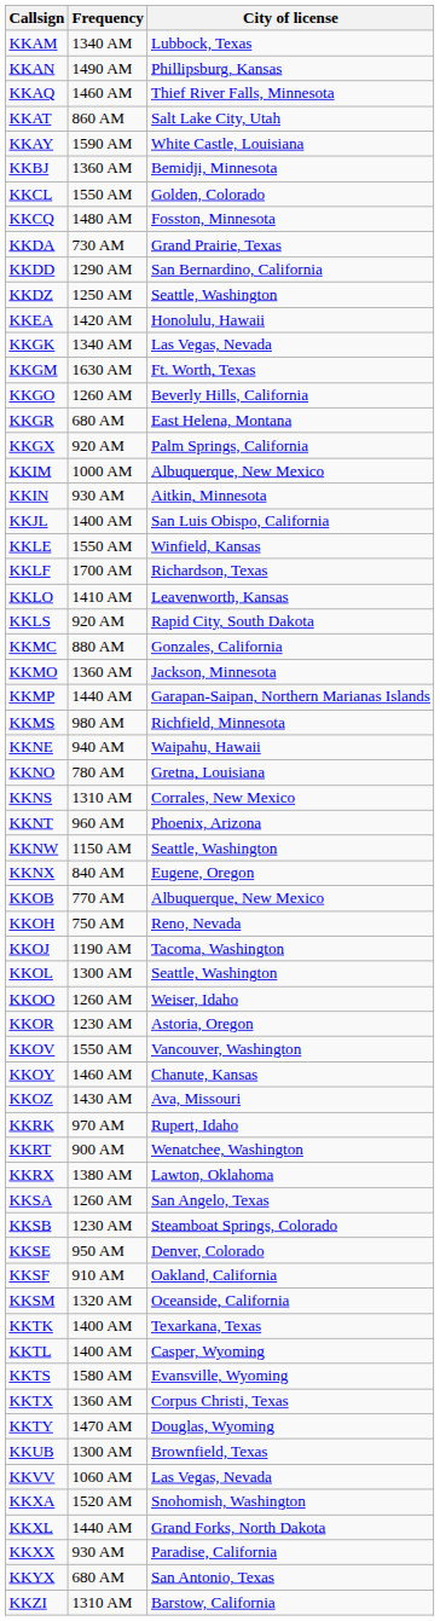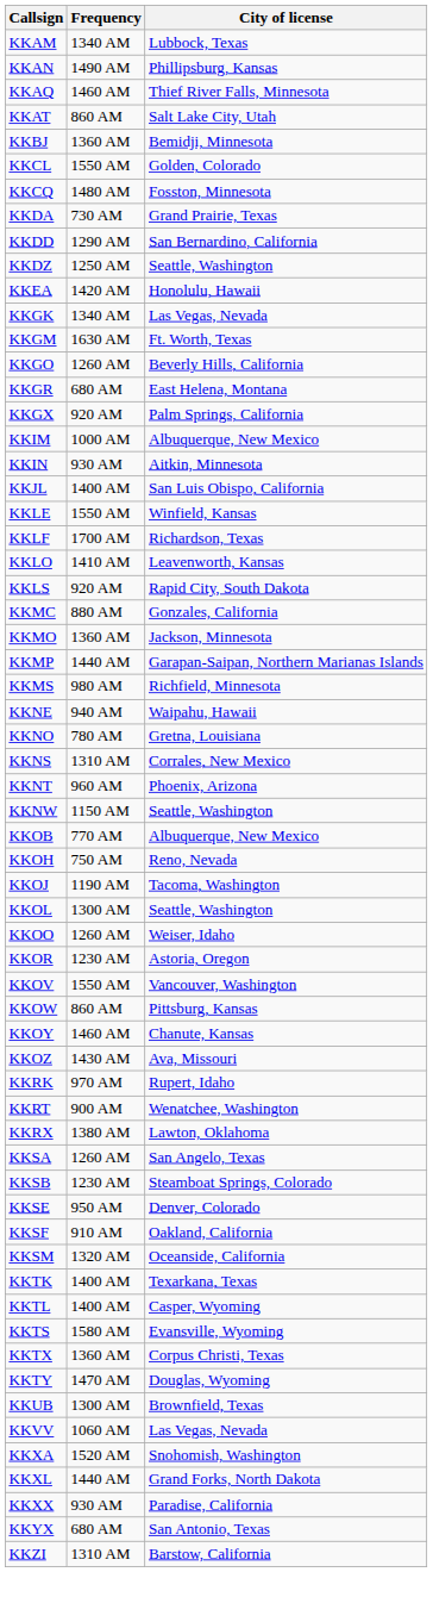 <table class="wikitable sortable">
 <tr>
 <th>Callsign</th>
 <th>Frequency</th>
 <th>City of license</th>
 </tr>
 <tr>
 <td><a href='#'>KKAM</a></td>
 <td>1340 AM</td>
 <td><a href='#'>Lubbock, Texas</a></td>
 </tr>
 <tr>
 <td><a href='#'>KKAN</a></td>
 <td>1490 AM</td>
 <td><a href='#'>Phillipsburg, Kansas</a></td>
 </tr>
 <tr>
 <td><a href='#'>KKAQ</a></td>
 <td>1460 AM</td>
 <td><a href='#'>Thief River Falls, Minnesota</a></td>
 </tr>
 <tr>
 <td><a href='#'>KKAT</a></td>
 <td>860 AM</td>
 <td><a href='#'>Salt Lake City, Utah</a></td>
-</tr>
-<tr>
-<td><a href='#'>KKAY</a></td>
-<td>1590 AM</td>
-<td><a href='#'>White Castle, Louisiana</a></td>
 </tr>
 <tr>
 <td><a href='#'>KKBJ</a></td>
 <td>1360 AM</td>
 <td><a href='#'>Bemidji, Minnesota</a></td>
 </tr>
 <tr>
 <td><a href='#'>KKCL</a></td>
 <td>1550 AM</td>
 <td><a href='#'>Golden, Colorado</a></td>
 </tr>
 <tr>
 <td><a href='#'>KKCQ</a></td>
 <td>1480 AM</td>
 <td><a href='#'>Fosston, Minnesota</a></td>
 </tr>
 <tr>
 <td><a href='#'>KKDA</a></td>
 <td>730 AM</td>
 <td><a href='#'>Grand Prairie, Texas</a></td>
 </tr>
 <tr>
 <td><a href='#'>KKDD</a></td>
 <td>1290 AM</td>
 <td><a href='#'>San Bernardino, California</a></td>
 </tr>
 <tr>
 <td><a href='#'>KKDZ</a></td>
 <td>1250 AM</td>
 <td><a href='#'>Seattle, Washington</a></td>
 </tr>
 <tr>
 <td><a href='#'>KKEA</a></td>
 <td>1420 AM</td>
 <td><a href='#'>Honolulu, Hawaii</a></td>
 </tr>
 <tr>
 <td><a href='#'>KKGK</a></td>
 <td>1340 AM</td>
 <td><a href='#'>Las Vegas, Nevada</a></td>
 </tr>
 <tr>
 <td><a href='#'>KKGM</a></td>
 <td>1630 AM</td>
 <td><a href='#'>Ft. Worth, Texas</a></td>
 </tr>
 <tr>
 <td><a href='#'>KKGO</a></td>
 <td>1260 AM</td>
 <td><a href='#'>Beverly Hills, California</a></td>
 </tr>
 <tr>
 <td><a href='#'>KKGR</a></td>
 <td>680 AM</td>
 <td><a href='#'>East Helena, Montana</a></td>
 </tr>
 <tr>
 <td><a href='#'>KKGX</a></td>
 <td>920 AM</td>
 <td><a href='#'>Palm Springs, California</a></td>
 </tr>
 <tr>
 <td><a href='#'>KKIM</a></td>
 <td>1000 AM</td>
 <td><a href='#'>Albuquerque, New Mexico</a></td>
 </tr>
 <tr>
 <td><a href='#'>KKIN</a></td>
 <td>930 AM</td>
 <td><a href='#'>Aitkin, Minnesota</a></td>
 </tr>
 <tr>
 <td><a href='#'>KKJL</a></td>
 <td>1400 AM</td>
 <td><a href='#'>San Luis Obispo, California</a></td>
 </tr>
 <tr>
 <td><a href='#'>KKLE</a></td>
 <td>1550 AM</td>
 <td><a href='#'>Winfield, Kansas</a></td>
 </tr>
 <tr>
 <td><a href='#'>KKLF</a></td>
 <td>1700 AM</td>
 <td><a href='#'>Richardson, Texas</a></td>
 </tr>
 <tr>
 <td><a href='#'>KKLO</a></td>
 <td>1410 AM</td>
 <td><a href='#'>Leavenworth, Kansas</a></td>
 </tr>
 <tr>
 <td><a href='#'>KKLS</a></td>
 <td>920 AM</td>
 <td><a href='#'>Rapid City, South Dakota</a></td>
 </tr>
 <tr>
 <td><a href='#'>KKMC</a></td>
 <td>880 AM</td>
 <td><a href='#'>Gonzales, California</a></td>
 </tr>
 <tr>
 <td><a href='#'>KKMO</a></td>
 <td>1360 AM</td>
 <td><a href='#'>Jackson, Minnesota</a></td>
 </tr>
 <tr>
 <td><a href='#'>KKMP</a></td>
 <td>1440 AM</td>
 <td><a href='#'>Garapan-Saipan, Northern Marianas Islands</a></td>
 </tr>
 <tr>
 <td><a href='#'>KKMS</a></td>
 <td>980 AM</td>
 <td><a href='#'>Richfield, Minnesota</a></td>
 </tr>
 <tr>
 <td><a href='#'>KKNE</a></td>
 <td>940 AM</td>
 <td><a href='#'>Waipahu, Hawaii</a></td>
 </tr>
 <tr>
 <td><a href='#'>KKNO</a></td>
 <td>780 AM</td>
 <td><a href='#'>Gretna, Louisiana</a></td>
 </tr>
 <tr>
 <td><a href='#'>KKNS</a></td>
 <td>1310 AM</td>
 <td><a href='#'>Corrales, New Mexico</a></td>
 </tr>
 <tr>
 <td><a href='#'>KKNT</a></td>
 <td>960 AM</td>
 <td><a href='#'>Phoenix, Arizona</a></td>
 </tr>
 <tr>
 <td><a href='#'>KKNW</a></td>
 <td>1150 AM</td>
 <td><a href='#'>Seattle, Washington</a></td>
 </tr>
 <tr>
-<td><a href='#'>KKNX</a></td>
-<td>840 AM</td>
-<td><a href='#'>Eugene, Oregon</a></td>
-</tr>
-<tr>
 <td><a href='#'>KKOB</a></td>
 <td>770 AM</td>
 <td><a href='#'>Albuquerque, New Mexico</a></td>
 </tr>
 <tr>
 <td><a href='#'>KKOH</a></td>
 <td>750 AM</td>
 <td><a href='#'>Reno, Nevada</a></td>
 </tr>
 <tr>
 <td><a href='#'>KKOJ</a></td>
 <td>1190 AM</td>
 <td><a href='#'>Tacoma, Washington</a></td>
 </tr>
 <tr>
 <td><a href='#'>KKOL</a></td>
 <td>1300 AM</td>
 <td><a href='#'>Seattle, Washington</a></td>
 </tr>
 <tr>
 <td><a href='#'>KKOO</a></td>
 <td>1260 AM</td>
 <td><a href='#'>Weiser, Idaho</a></td>
 </tr>
 <tr>
 <td><a href='#'>KKOR</a></td>
 <td>1230 AM</td>
 <td><a href='#'>Astoria, Oregon</a></td>
 </tr>
 <tr>
 <td><a href='#'>KKOV</a></td>
 <td>1550 AM</td>
 <td><a href='#'>Vancouver, Washington</a></td>
+</tr>
+<tr>
+<td><a href='#'>KKOW</a></td>
+<td>860 AM</td>
+<td><a href='#'>Pittsburg, Kansas</a></td>
 </tr>
 <tr>
 <td><a href='#'>KKOY</a></td>
 <td>1460 AM</td>
 <td><a href='#'>Chanute, Kansas</a></td>
 </tr>
 <tr>
 <td><a href='#'>KKOZ</a></td>
 <td>1430 AM</td>
 <td><a href='#'>Ava, Missouri</a></td>
 </tr>
 <tr>
 <td><a href='#'>KKRK</a></td>
 <td>970 AM</td>
 <td><a href='#'>Rupert, Idaho</a></td>
 </tr>
 <tr>
 <td><a href='#'>KKRT</a></td>
 <td>900 AM</td>
 <td><a href='#'>Wenatchee, Washington</a></td>
 </tr>
 <tr>
 <td><a href='#'>KKRX</a></td>
 <td>1380 AM</td>
 <td><a href='#'>Lawton, Oklahoma</a></td>
 </tr>
 <tr>
 <td><a href='#'>KKSA</a></td>
 <td>1260 AM</td>
 <td><a href='#'>San Angelo, Texas</a></td>
 </tr>
 <tr>
 <td><a href='#'>KKSB</a></td>
 <td>1230 AM</td>
 <td><a href='#'>Steamboat Springs, Colorado</a></td>
 </tr>
 <tr>
 <td><a href='#'>KKSE</a></td>
 <td>950 AM</td>
 <td><a href='#'>Denver, Colorado</a></td>
 </tr>
 <tr>
 <td><a href='#'>KKSF</a></td>
 <td>910 AM</td>
 <td><a href='#'>Oakland, California</a></td>
 </tr>
 <tr>
 <td><a href='#'>KKSM</a></td>
 <td>1320 AM</td>
 <td><a href='#'>Oceanside, California</a></td>
 </tr>
 <tr>
 <td><a href='#'>KKTK</a></td>
 <td>1400 AM</td>
 <td><a href='#'>Texarkana, Texas</a></td>
 </tr>
 <tr>
 <td><a href='#'>KKTL</a></td>
 <td>1400 AM</td>
 <td><a href='#'>Casper, Wyoming</a></td>
 </tr>
 <tr>
 <td><a href='#'>KKTS</a></td>
 <td>1580 AM</td>
 <td><a href='#'>Evansville, Wyoming</a></td>
 </tr>
 <tr>
 <td><a href='#'>KKTX</a></td>
 <td>1360 AM</td>
 <td><a href='#'>Corpus Christi, Texas</a></td>
 </tr>
 <tr>
 <td><a href='#'>KKTY</a></td>
 <td>1470 AM</td>
 <td><a href='#'>Douglas, Wyoming</a></td>
 </tr>
 <tr>
 <td><a href='#'>KKUB</a></td>
 <td>1300 AM</td>
 <td><a href='#'>Brownfield, Texas</a></td>
 </tr>
 <tr>
 <td><a href='#'>KKVV</a></td>
 <td>1060 AM</td>
 <td><a href='#'>Las Vegas, Nevada</a></td>
 </tr>
 <tr>
 <td><a href='#'>KKXA</a></td>
 <td>1520 AM</td>
 <td><a href='#'>Snohomish, Washington</a></td>
 </tr>
 <tr>
 <td><a href='#'>KKXL</a></td>
 <td>1440 AM</td>
 <td><a href='#'>Grand Forks, North Dakota</a></td>
 </tr>
 <tr>
 <td><a href='#'>KKXX</a></td>
 <td>930 AM</td>
 <td><a href='#'>Paradise, California</a></td>
 </tr>
 <tr>
 <td><a href='#'>KKYX</a></td>
 <td>680 AM</td>
 <td><a href='#'>San Antonio, Texas</a></td>
 </tr>
 <tr>
 <td><a href='#'>KKZI</a></td>
 <td>1310 AM</td>
 <td><a href='#'>Barstow, California</a></td>
 </tr>
 </table>
